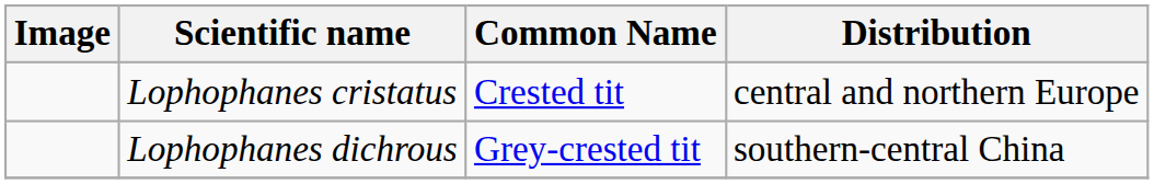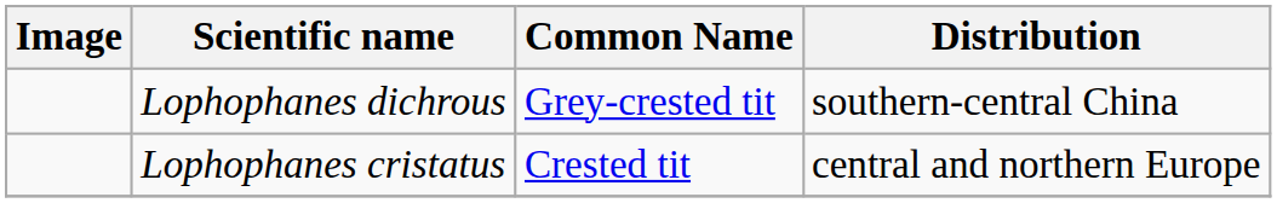 <table class="wikitable">
 <tr>
 <th>Image</th>
 <th>Scientific name</th>
 <th>Common Name</th>
 <th>Distribution</th>
 </tr>
 <tr>
 <td></td>
+<td><em>Lophophanes dichrous</em></td>
+<td><a href='#'>Grey-crested tit</a></td>
+<td>southern-central China</td>
+</tr>
+<tr>
+<td></td>
 <td><em>Lophophanes cristatus</em></td>
 <td><a href='#'>Crested tit</a></td>
 <td>central and northern Europe</td>
 </tr>
 <tr>
-<td></td>
-<td><em>Lophophanes dichrous</em></td>
-<td><a href='#'>Grey-crested tit</a></td>
-<td>southern-central China</td>
-</tr>
-<tr>
 </tr>
 </table>
